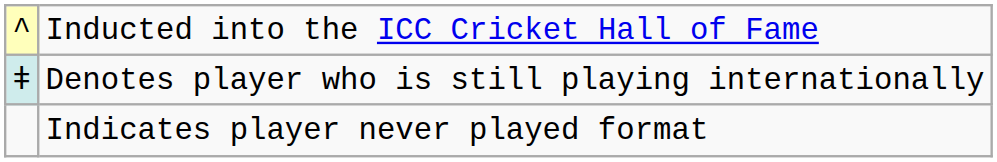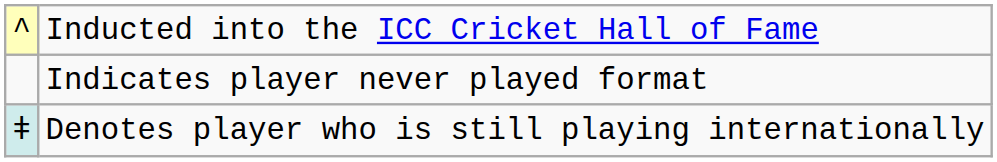 <table class="wikitable">
 <tr>
 <td style="text-align:center; background:#ffb;">^</td>
 <td>Inducted into the <a href='#'>ICC Cricket Hall of Fame</a></td>
 </tr>
 <tr>
+<td></td>
+<td>Indicates player never played format</td>
+</tr>
+<tr>
 <td style="text-align:center; background:#cfecec;">ǂ</td>
 <td>Denotes player who is still playing internationally</td>
 </tr>
-<tr>
-<td></td>
-<td>Indicates player never played format</td>
-</tr>
 </table>
